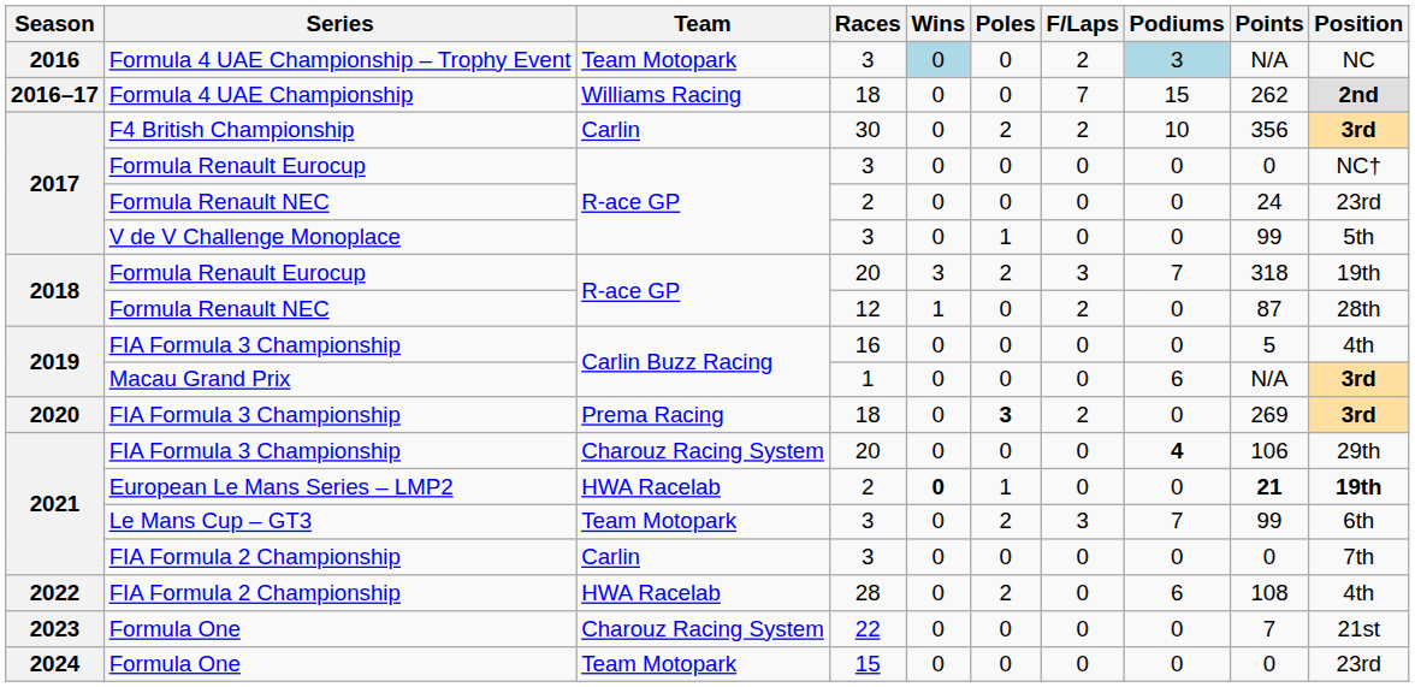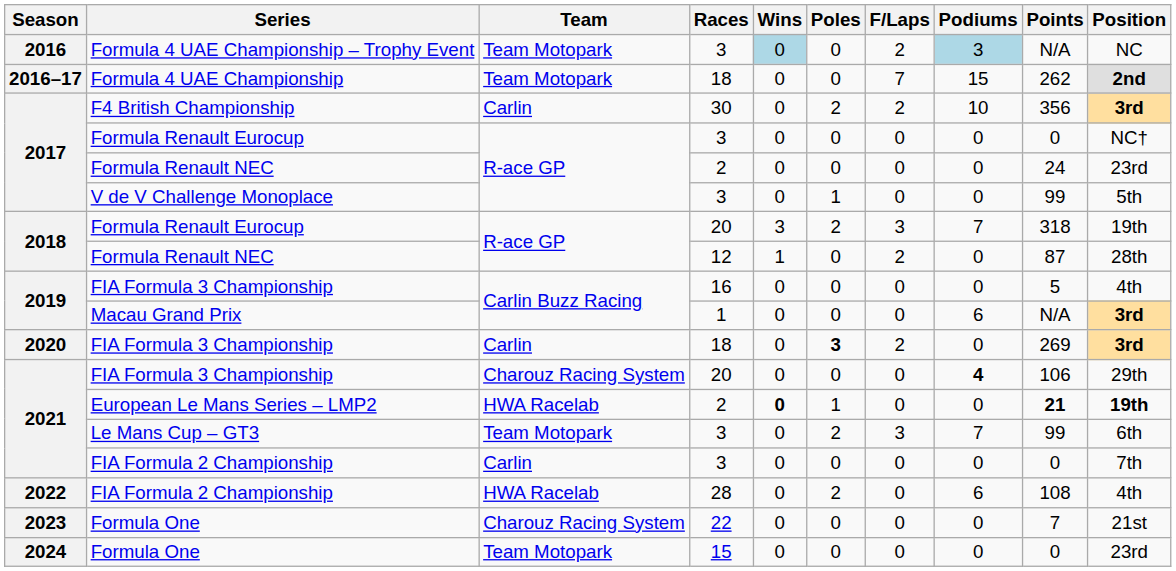 <table class="wikitable" style="font-size: 90%; text-align:center">
 <tr>
 <th>Season</th>
 <th>Series</th>
 <th>Team</th>
 <th>Races</th>
 <th>Wins</th>
 <th>Poles</th>
 <th>F/Laps</th>
 <th>Podiums</th>
 <th>Points</th>
 <th>Position</th>
 </tr>
 <tr>
 <th>2016</th>
 <td align=left><a href='#'>Formula 4 UAE Championship – Trophy Event</a></td>
 <td align=left><a href='#'>Team Motopark</a></td>
 <td>3</td>
 <td style="background: lightblue;">0</td>
 <td>0</td>
 <td>2</td>
 <td style="background: lightblue;">3</td>
 <td>N/A</td>
 <td>NC</td>
 </tr>
 <tr>
 <th>2016–17</th>
 <td align=left><a href='#'>Formula 4 UAE Championship</a></td>
-<td align=left><a href='#'>Williams Racing</a></td>
+<td align=left><a href='#'>Team Motopark</a></td>
 <td>18</td>
 <td>0</td>
 <td>0</td>
 <td>7</td>
 <td>15</td>
 <td>262</td>
 <td style="background:#DFDFDF;"><strong>2nd</strong></td>
 </tr>
 <tr>
 <th rowspan=4>2017</th>
 <td align=left><a href='#'>F4 British Championship</a></td>
 <td align=left><a href='#'>Carlin</a></td>
 <td>30</td>
 <td>0</td>
 <td>2</td>
 <td>2</td>
 <td>10</td>
 <td>356</td>
 <td style="background:#FFDF9F;"><strong>3rd</strong></td>
 </tr>
 <tr>
 <td align=left><a href='#'>Formula Renault Eurocup</a></td>
 <td align=left rowspan=3><a href='#'>R-ace GP</a></td>
 <td>3</td>
 <td>0</td>
 <td>0</td>
 <td>0</td>
 <td>0</td>
 <td>0</td>
 <td>NC†</td>
 </tr>
 <tr>
 <td align=left><a href='#'>Formula Renault NEC</a></td>
 <td>2</td>
 <td>0</td>
 <td>0</td>
 <td>0</td>
 <td>0</td>
 <td>24</td>
 <td>23rd</td>
 </tr>
 <tr>
 <td align=left><a href='#'>V de V Challenge Monoplace</a></td>
 <td>3</td>
 <td>0</td>
 <td>1</td>
 <td>0</td>
 <td>0</td>
 <td>99</td>
 <td>5th</td>
 </tr>
 <tr>
 <th rowspan=2>2018</th>
 <td align=left><a href='#'>Formula Renault Eurocup</a></td>
 <td align=left rowspan=2><a href='#'>R-ace GP</a></td>
 <td>20</td>
 <td>3</td>
 <td>2</td>
 <td>3</td>
 <td>7</td>
 <td>318</td>
 <td>19th</td>
 </tr>
 <tr>
 <td align=left><a href='#'>Formula Renault NEC</a></td>
 <td>12</td>
 <td>1</td>
 <td>0</td>
 <td>2</td>
 <td>0</td>
 <td>87</td>
 <td>28th</td>
 </tr>
 <tr>
 <th rowspan=2>2019</th>
 <td align=left><a href='#'>FIA Formula 3 Championship</a></td>
 <td align=left rowspan=2><a href='#'>Carlin Buzz Racing</a></td>
 <td>16</td>
 <td>0</td>
 <td>0</td>
 <td>0</td>
 <td>0</td>
 <td>5</td>
 <td>4th</td>
 </tr>
 <tr>
 <td align=left><a href='#'>Macau Grand Prix</a></td>
 <td>1</td>
 <td>0</td>
 <td>0</td>
 <td>0</td>
 <td>6</td>
 <td>N/A</td>
 <td style="background:#FFDF9F;"><strong>3rd</strong></td>
 </tr>
 <tr>
 <th>2020</th>
 <td align=left><a href='#'>FIA Formula 3 Championship</a></td>
-<td align=left><a href='#'>Prema Racing</a></td>
+<td align=left><a href='#'>Carlin</a></td>
 <td>18</td>
 <td>0</td>
 <td><strong>3</strong></td>
 <td>2</td>
 <td>0</td>
 <td>269</td>
 <td style="background:#FFDF9F;"><strong>3rd</strong></td>
 </tr>
 <tr>
 <th rowspan=4>2021</th>
 <td align=left><a href='#'>FIA Formula 3 Championship</a></td>
 <td align=left><a href='#'>Charouz Racing System</a></td>
 <td>20</td>
 <td>0</td>
 <td>0</td>
 <td>0</td>
 <td><strong>4</strong></td>
 <td>106</td>
 <td>29th</td>
 </tr>
 <tr>
 <td align=left><a href='#'>European Le Mans Series – LMP2</a></td>
 <td align=left><a href='#'>HWA Racelab</a></td>
 <td>2</td>
 <td><strong>0</strong></td>
 <td>1</td>
 <td>0</td>
 <td>0</td>
 <td><strong>21</strong></td>
 <td><strong>19th</strong></td>
 </tr>
 <tr>
 <td align=left><a href='#'>Le Mans Cup – GT3</a></td>
 <td align=left><a href='#'>Team Motopark</a></td>
 <td>3</td>
 <td>0</td>
 <td>2</td>
 <td>3</td>
 <td>7</td>
 <td>99</td>
 <td>6th</td>
 </tr>
 <tr>
 <td align=left><a href='#'>FIA Formula 2 Championship</a></td>
 <td align=left><a href='#'>Carlin</a></td>
 <td>3</td>
 <td>0</td>
 <td>0</td>
 <td>0</td>
 <td>0</td>
 <td>0</td>
 <td>7th</td>
 </tr>
 <tr>
 <th>2022</th>
 <td align=left><a href='#'>FIA Formula 2 Championship</a></td>
 <td align=left><a href='#'>HWA Racelab</a></td>
 <td>28</td>
 <td>0</td>
 <td>2</td>
 <td>0</td>
 <td>6</td>
 <td>108</td>
 <td>4th</td>
 </tr>
 <tr>
 <th>2023</th>
 <td align=left><a href='#'>Formula One</a></td>
 <td align=left><a href='#'>Charouz Racing System</a></td>
 <td><a href='#'>22</a></td>
 <td>0</td>
 <td>0</td>
 <td>0</td>
 <td>0</td>
 <td>7</td>
 <td>21st</td>
 </tr>
 <tr>
 <th>2024</th>
 <td align=left><a href='#'>Formula One</a></td>
 <td align=left><a href='#'>Team Motopark</a></td>
 <td><a href='#'>15</a></td>
 <td>0</td>
 <td>0</td>
 <td>0</td>
 <td>0</td>
 <td>0</td>
 <td>23rd</td>
 </tr>
 </table>
